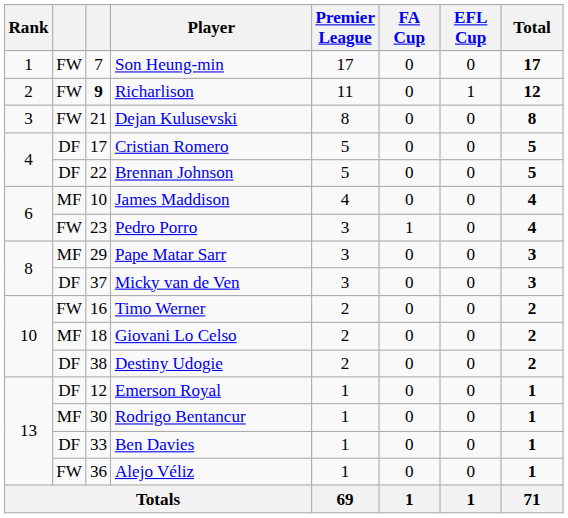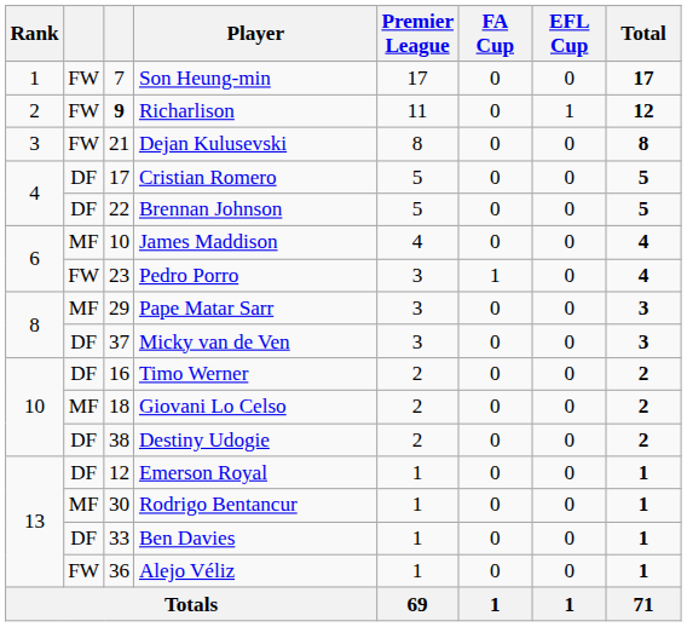 <table class="wikitable sortable" style="text-align: center;">
 <tr>
 <th width=10>Rank</th>
 <th width=10></th>
 <th width=10></th>
 <th width=180>Player</th>
 <th width=50><a href='#'>Premier League</a></th>
 <th width=50><a href='#'>FA Cup</a></th>
 <th width=50><a href='#'>EFL Cup</a></th>
 <th width=50>Total</th>
 </tr>
 <tr>
 <td>1</td>
 <td>FW</td>
 <td>7</td>
 <td align=left> <a href='#'>Son Heung-min</a></td>
 <td>17</td>
 <td>0</td>
 <td>0</td>
 <td><strong>17</strong></td>
 </tr>
 <tr>
 <td>2</td>
 <td>FW</td>
 <td><strong>9</strong></td>
 <td align=left> <a href='#'>Richarlison</a></td>
 <td>11</td>
 <td>0</td>
 <td>1</td>
 <td><strong>12</strong></td>
 </tr>
 <tr>
 <td>3</td>
 <td>FW</td>
 <td>21</td>
 <td align=left> <a href='#'>Dejan Kulusevski</a></td>
 <td>8</td>
 <td>0</td>
 <td>0</td>
 <td><strong>8</strong></td>
 </tr>
 <tr>
 <td rowspan="2">4</td>
 <td>DF</td>
 <td>17</td>
 <td align=left> <a href='#'>Cristian Romero</a></td>
 <td>5</td>
 <td>0</td>
 <td>0</td>
 <td><strong>5</strong></td>
 </tr>
 <tr>
 <td>DF</td>
 <td>22</td>
 <td align=left> <a href='#'>Brennan Johnson</a></td>
 <td>5</td>
 <td>0</td>
 <td>0</td>
 <td><strong>5</strong></td>
 </tr>
 <tr>
 <td rowspan="2">6</td>
 <td>MF</td>
 <td>10</td>
 <td align=left> <a href='#'>James Maddison</a></td>
 <td>4</td>
 <td>0</td>
 <td>0</td>
 <td><strong>4</strong></td>
 </tr>
 <tr>
 <td>FW</td>
 <td>23</td>
 <td align=left> <a href='#'>Pedro Porro</a></td>
 <td>3</td>
 <td>1</td>
 <td>0</td>
 <td><strong>4</strong></td>
 </tr>
 <tr>
 <td rowspan="2">8</td>
 <td>MF</td>
 <td>29</td>
 <td align=left> <a href='#'>Pape Matar Sarr</a></td>
 <td>3</td>
 <td>0</td>
 <td>0</td>
 <td><strong>3</strong></td>
 </tr>
 <tr>
 <td>DF</td>
 <td>37</td>
 <td align=left> <a href='#'>Micky van de Ven</a></td>
 <td>3</td>
 <td>0</td>
 <td>0</td>
 <td><strong>3</strong></td>
 </tr>
 <tr>
 <td rowspan="3">10</td>
-<td>FW</td>
+<td>DF</td>
 <td>16</td>
 <td align=left> <a href='#'>Timo Werner</a></td>
 <td>2</td>
 <td>0</td>
 <td>0</td>
 <td><strong>2</strong></td>
 </tr>
 <tr>
 <td>MF</td>
 <td>18</td>
 <td align=left> <a href='#'>Giovani Lo Celso</a></td>
 <td>2</td>
 <td>0</td>
 <td>0</td>
 <td><strong>2</strong></td>
 </tr>
 <tr>
 <td>DF</td>
 <td>38</td>
 <td align="left"> <a href='#'>Destiny Udogie</a></td>
 <td>2</td>
 <td>0</td>
 <td>0</td>
 <td><strong>2</strong></td>
 </tr>
 <tr>
 <td rowspan="4">13</td>
 <td>DF</td>
 <td>12</td>
 <td align="left"> <a href='#'>Emerson Royal</a></td>
 <td>1</td>
 <td>0</td>
 <td>0</td>
 <td><strong>1</strong></td>
 </tr>
 <tr>
 <td>MF</td>
 <td>30</td>
 <td align=left> <a href='#'>Rodrigo Bentancur</a></td>
 <td>1</td>
 <td>0</td>
 <td>0</td>
 <td><strong>1</strong></td>
 </tr>
 <tr>
 <td>DF</td>
 <td>33</td>
 <td align=left> <a href='#'>Ben Davies</a></td>
 <td>1</td>
 <td>0</td>
 <td>0</td>
 <td><strong>1</strong></td>
 </tr>
 <tr>
 <td>FW</td>
 <td>36</td>
 <td align=left> <a href='#'>Alejo Véliz</a></td>
 <td>1</td>
 <td>0</td>
 <td>0</td>
 <td><strong>1</strong></td>
 </tr>
 <tr>
 <th colspan="4">Totals</th>
 <th>69</th>
 <th>1</th>
 <th>1</th>
 <th>71</th>
 </tr>
 </table>
